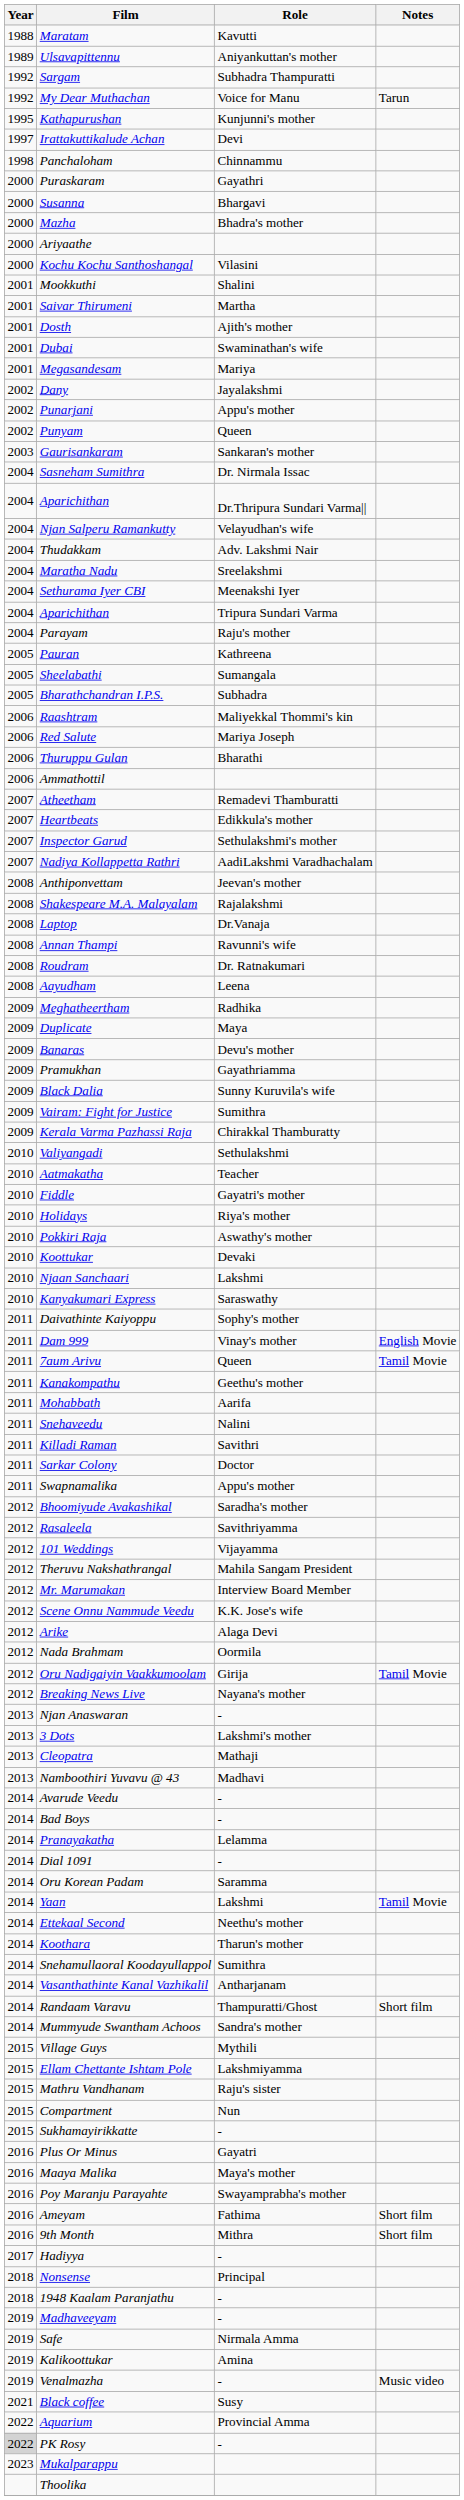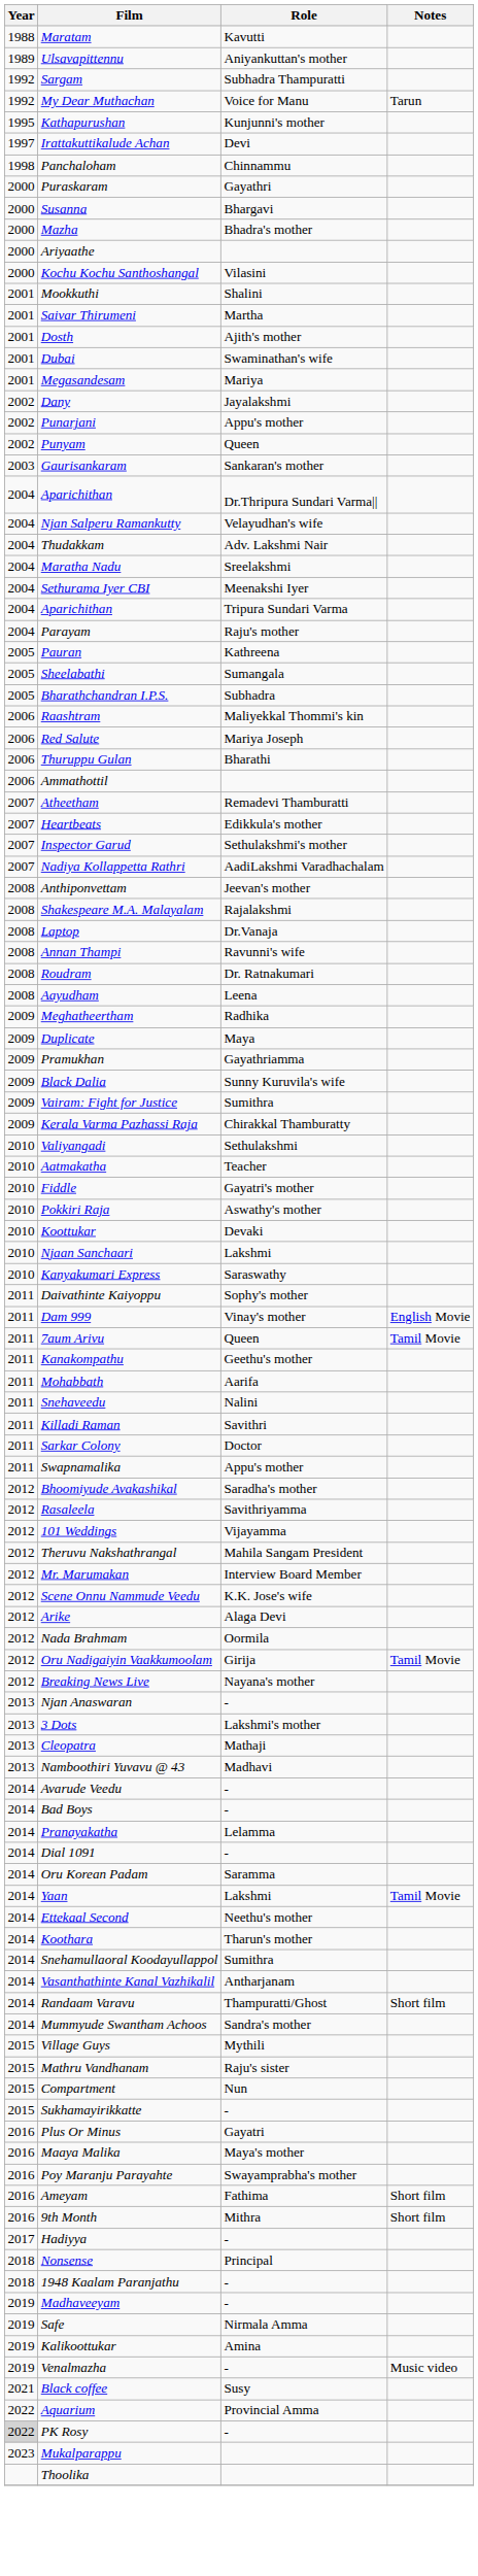 <table class="wikitable sortable">
 <tr style="background:#ccc; text-align:center;">
 <th>Year</th>
 <th>Film</th>
 <th>Role</th>
 <th>Notes</th>
 </tr>
 <tr>
 <td>1988</td>
 <td><em><a href='#'>Maratam</a></em></td>
 <td>Kavutti</td>
 <td></td>
 </tr>
 <tr>
 <td>1989</td>
 <td><em><a href='#'>Ulsavapittennu</a></em></td>
 <td>Aniyankuttan's mother</td>
 <td></td>
 </tr>
 <tr>
 <td>1992</td>
 <td><a href='#'><em>Sargam</em></a></td>
 <td>Subhadra Thampuratti</td>
 <td></td>
 </tr>
 <tr>
 <td>1992</td>
 <td><em><a href='#'>My Dear Muthachan</a></em></td>
 <td>Voice for Manu</td>
 <td>Tarun</td>
 </tr>
 <tr>
 <td>1995</td>
 <td><em><a href='#'>Kathapurushan</a></em></td>
 <td>Kunjunni's mother</td>
 <td></td>
 </tr>
 <tr>
 <td>1997</td>
 <td><em><a href='#'>Irattakuttikalude Achan</a></em></td>
 <td>Devi</td>
 <td></td>
 </tr>
 <tr>
 <td>1998</td>
 <td><em>Panchaloham</em></td>
 <td>Chinnammu</td>
 <td></td>
 </tr>
 <tr>
 <td>2000</td>
 <td><em>Puraskaram</em></td>
 <td>Gayathri</td>
 <td></td>
 </tr>
 <tr>
 <td>2000</td>
 <td><a href='#'><em>Susanna</em></a></td>
 <td>Bhargavi</td>
 <td></td>
 </tr>
 <tr>
 <td>2000</td>
 <td><em><a href='#'>Mazha</a></em></td>
 <td>Bhadra's mother</td>
 <td></td>
 </tr>
 <tr>
 <td>2000</td>
 <td><em>Ariyaathe</em></td>
 <td></td>
 <td></td>
 </tr>
 <tr>
 <td>2000</td>
 <td><em><a href='#'>Kochu Kochu Santhoshangal</a></em></td>
 <td>Vilasini</td>
 <td></td>
 </tr>
 <tr>
 <td>2001</td>
 <td><em>Mookkuthi</em></td>
 <td>Shalini</td>
 <td></td>
 </tr>
 <tr>
 <td>2001</td>
 <td><em><a href='#'>Saivar Thirumeni</a></em></td>
 <td>Martha</td>
 <td></td>
 </tr>
 <tr>
 <td>2001</td>
 <td><a href='#'><em>Dosth</em></a></td>
 <td>Ajith's mother</td>
 <td></td>
 </tr>
 <tr>
 <td>2001</td>
 <td><em><a href='#'>Dubai</a></em></td>
 <td>Swaminathan's wife</td>
 <td></td>
 </tr>
 <tr>
 <td>2001</td>
 <td><em><a href='#'>Megasandesam</a></em></td>
 <td>Mariya</td>
 <td></td>
 </tr>
 <tr>
 <td>2002</td>
 <td><a href='#'><em>Dany</em></a></td>
 <td>Jayalakshmi</td>
 <td></td>
 </tr>
 <tr>
 <td>2002</td>
 <td><em><a href='#'>Punarjani</a></em></td>
 <td>Appu's mother</td>
 <td></td>
 </tr>
 <tr>
 <td>2002</td>
 <td><em><a href='#'>Punyam</a></em></td>
 <td>Queen</td>
 <td></td>
 </tr>
 <tr>
 <td>2003</td>
 <td><em><a href='#'>Gaurisankaram</a></em></td>
 <td>Sankaran's mother</td>
-<td></td>
-</tr>
-<tr>
-<td>2004</td>
-<td><em><a href='#'>Sasneham Sumithra</a></em></td>
-<td>Dr. Nirmala Issac</td>
 <td></td>
 </tr>
 <tr>
 <td>2004</td>
 <td><em><a href='#'>Aparichithan</a></em></td>
 <td><br>Dr.Thripura Sundari Varma||</td>
 </tr>
 <tr>
 <td>2004</td>
 <td><em><a href='#'>Njan Salperu Ramankutty</a></em></td>
 <td>Velayudhan's wife</td>
 <td></td>
 </tr>
 <tr>
 <td>2004</td>
 <td><em>Thudakkam</em></td>
 <td>Adv. Lakshmi Nair</td>
 <td></td>
 </tr>
 <tr>
 <td>2004</td>
 <td><em><a href='#'>Maratha Nadu</a></em></td>
 <td>Sreelakshmi</td>
 <td></td>
 </tr>
 <tr>
 <td>2004</td>
 <td><em><a href='#'>Sethurama Iyer CBI</a></em></td>
 <td>Meenakshi Iyer</td>
 <td></td>
 </tr>
 <tr>
 <td>2004</td>
 <td><em><a href='#'>Aparichithan</a></em></td>
 <td>Tripura Sundari Varma</td>
 <td></td>
 </tr>
 <tr>
 <td>2004</td>
 <td><em>Parayam</em></td>
 <td>Raju's mother</td>
 <td></td>
 </tr>
 <tr>
 <td>2005</td>
 <td><em><a href='#'>Pauran</a></em></td>
 <td>Kathreena</td>
 <td></td>
 </tr>
 <tr>
 <td>2005</td>
 <td><em><a href='#'>Sheelabathi</a></em></td>
 <td>Sumangala</td>
 <td></td>
 </tr>
 <tr>
 <td>2005</td>
 <td><em><a href='#'>Bharathchandran I.P.S.</a></em></td>
 <td>Subhadra</td>
 <td></td>
 </tr>
 <tr>
 <td>2006</td>
 <td><em><a href='#'>Raashtram</a></em></td>
 <td>Maliyekkal Thommi's kin</td>
 <td></td>
 </tr>
 <tr>
 <td>2006</td>
 <td><a href='#'><em>Red Salute</em></a></td>
 <td>Mariya Joseph</td>
 <td></td>
 </tr>
 <tr>
 <td>2006</td>
 <td><a href='#'><em>Thuruppu Gulan</em></a></td>
 <td>Bharathi</td>
 <td></td>
 </tr>
 <tr>
 <td>2006</td>
 <td><em>Ammathottil</em></td>
 <td></td>
 <td></td>
 </tr>
 <tr>
 <td>2007</td>
 <td><em><a href='#'>Atheetham</a></em></td>
 <td>Remadevi Thamburatti</td>
 <td></td>
 </tr>
 <tr>
 <td>2007</td>
 <td><a href='#'><em>Heartbeats</em></a></td>
 <td>Edikkula's mother</td>
 <td></td>
 </tr>
 <tr>
 <td>2007</td>
 <td><a href='#'><em>Inspector Garud</em></a></td>
 <td>Sethulakshmi's mother</td>
 <td></td>
 </tr>
 <tr>
 <td>2007</td>
 <td><em><a href='#'>Nadiya Kollappetta Rathri</a></em></td>
 <td>AadiLakshmi Varadhachalam</td>
 <td></td>
 </tr>
 <tr>
 <td>2008</td>
 <td><em>Anthiponvettam</em></td>
 <td>Jeevan's mother</td>
 <td></td>
 </tr>
 <tr>
 <td>2008</td>
 <td><em><a href='#'>Shakespeare M.A. Malayalam</a></em></td>
 <td>Rajalakshmi</td>
 <td></td>
 </tr>
 <tr>
 <td>2008</td>
 <td><a href='#'><em>Laptop</em></a></td>
 <td>Dr.Vanaja</td>
 <td></td>
 </tr>
 <tr>
 <td>2008</td>
 <td><em><a href='#'>Annan Thampi</a></em></td>
 <td>Ravunni's wife</td>
 <td></td>
 </tr>
 <tr>
 <td>2008</td>
 <td><em><a href='#'>Roudram</a></em></td>
 <td>Dr. Ratnakumari</td>
 <td></td>
 </tr>
 <tr>
 <td>2008</td>
 <td><a href='#'><em>Aayudham</em></a></td>
 <td>Leena</td>
 <td></td>
 </tr>
 <tr>
 <td>2009</td>
 <td><em><a href='#'>Meghatheertham</a></em></td>
 <td>Radhika</td>
 <td></td>
 </tr>
 <tr>
 <td>2009</td>
 <td><a href='#'><em>Duplicate</em></a></td>
 <td>Maya</td>
 <td></td>
 </tr>
 <tr>
 <td>2009</td>
-<td><a href='#'><em>Banaras</em></a></td>
-<td>Devu's mother</td>
-<td></td>
-</tr>
-<tr>
-<td>2009</td>
 <td><em>Pramukhan</em></td>
 <td>Gayathriamma</td>
 <td></td>
 </tr>
 <tr>
 <td>2009</td>
 <td><em><a href='#'>Black Dalia</a></em></td>
 <td>Sunny Kuruvila's wife</td>
 <td></td>
 </tr>
 <tr>
 <td>2009</td>
 <td><em><a href='#'>Vairam: Fight for Justice</a></em></td>
 <td>Sumithra</td>
 <td></td>
 </tr>
 <tr>
 <td>2009</td>
 <td><a href='#'><em>Kerala Varma Pazhassi Raja</em></a></td>
 <td>Chirakkal Thamburatty</td>
 <td></td>
 </tr>
 <tr>
 <td>2010</td>
 <td><a href='#'><em>Valiyangadi</em></a></td>
 <td>Sethulakshmi</td>
 <td></td>
 </tr>
 <tr>
 <td>2010</td>
 <td><em><a href='#'>Aatmakatha</a></em></td>
 <td>Teacher</td>
 <td></td>
 </tr>
 <tr>
 <td>2010</td>
 <td><a href='#'><em>Fiddle</em></a></td>
 <td>Gayatri's mother</td>
-<td></td>
-</tr>
-<tr>
-<td>2010</td>
-<td><a href='#'><em>Holidays</em></a></td>
-<td>Riya's mother</td>
 <td></td>
 </tr>
 <tr>
 <td>2010</td>
 <td><a href='#'><em>Pokkiri Raja</em></a></td>
 <td>Aswathy's mother</td>
 <td></td>
 </tr>
 <tr>
 <td>2010</td>
 <td><a href='#'><em>Koottukar</em></a></td>
 <td>Devaki</td>
 <td></td>
 </tr>
 <tr>
 <td>2010</td>
 <td><em><a href='#'>Njaan Sanchaari</a></em></td>
 <td>Lakshmi</td>
 <td></td>
 </tr>
 <tr>
 <td>2010</td>
 <td><a href='#'><em>Kanyakumari Express</em></a></td>
 <td>Saraswathy</td>
 <td></td>
 </tr>
 <tr>
 <td>2011</td>
 <td><em>Daivathinte Kaiyoppu</em></td>
 <td>Sophy's mother</td>
 <td></td>
 </tr>
 <tr>
 <td>2011</td>
 <td><em><a href='#'>Dam 999</a></em></td>
 <td>Vinay's mother</td>
 <td><a href='#'>English</a> Movie</td>
 </tr>
 <tr>
 <td>2011</td>
 <td><em><a href='#'>7aum Arivu</a></em></td>
 <td>Queen</td>
 <td><a href='#'>Tamil</a> Movie</td>
 </tr>
 <tr>
 <td>2011</td>
 <td><em><a href='#'>Kanakompathu</a></em></td>
 <td>Geethu's mother</td>
 <td></td>
 </tr>
 <tr>
 <td>2011</td>
 <td><a href='#'><em>Mohabbath</em></a></td>
 <td>Aarifa</td>
 <td></td>
 </tr>
 <tr>
 <td>2011</td>
 <td><em><a href='#'>Snehaveedu</a></em></td>
 <td>Nalini</td>
 <td></td>
 </tr>
 <tr>
 <td>2011</td>
 <td><em><a href='#'>Killadi Raman</a></em></td>
 <td>Savithri</td>
 <td></td>
 </tr>
 <tr>
 <td>2011</td>
 <td><em><a href='#'>Sarkar Colony</a></em></td>
 <td>Doctor</td>
 <td></td>
 </tr>
 <tr>
 <td>2011</td>
 <td><em>Swapnamalika</em></td>
 <td>Appu's mother</td>
 <td></td>
 </tr>
 <tr>
 <td>2012</td>
 <td><em><a href='#'>Bhoomiyude Avakashikal</a></em></td>
 <td>Saradha's mother</td>
 <td></td>
 </tr>
 <tr>
 <td>2012</td>
 <td><a href='#'><em>Rasaleela</em></a></td>
 <td>Savithriyamma</td>
 <td></td>
 </tr>
 <tr>
 <td>2012</td>
 <td><em><a href='#'>101 Weddings</a></em></td>
 <td>Vijayamma</td>
 <td></td>
 </tr>
 <tr>
 <td>2012</td>
 <td><em>Theruvu Nakshathrangal</em></td>
 <td>Mahila Sangam President</td>
 <td></td>
 </tr>
 <tr>
 <td>2012</td>
 <td><em><a href='#'>Mr. Marumakan</a></em></td>
 <td>Interview Board Member</td>
 <td></td>
 </tr>
 <tr>
 <td>2012</td>
 <td><em><a href='#'>Scene Onnu Nammude Veedu</a></em></td>
 <td>K.K. Jose's wife</td>
 <td></td>
 </tr>
 <tr>
 <td>2012</td>
 <td><em><a href='#'>Arike</a></em></td>
 <td>Alaga Devi</td>
 <td></td>
 </tr>
 <tr>
 <td>2012</td>
 <td><em>Nada Brahmam</em></td>
 <td>Oormila</td>
 <td></td>
 </tr>
 <tr>
 <td>2012</td>
 <td><em><a href='#'>Oru Nadigaiyin Vaakkumoolam</a></em></td>
 <td>Girija</td>
 <td><a href='#'>Tamil</a> Movie</td>
 </tr>
 <tr>
 <td>2012</td>
 <td><em><a href='#'>Breaking News Live</a></em></td>
 <td>Nayana's mother</td>
 <td></td>
 </tr>
 <tr>
 <td>2013</td>
 <td><em>Njan Anaswaran</em></td>
 <td>-</td>
 <td></td>
 </tr>
 <tr>
 <td>2013</td>
 <td><em><a href='#'>3 Dots</a></em></td>
 <td>Lakshmi's mother</td>
 <td></td>
 </tr>
 <tr>
 <td>2013</td>
 <td><a href='#'><em>Cleopatra</em></a></td>
 <td>Mathaji</td>
 <td></td>
 </tr>
 <tr>
 <td>2013</td>
 <td><em>Namboothiri Yuvavu @ 43</em></td>
 <td>Madhavi</td>
 <td></td>
 </tr>
 <tr>
 <td>2014</td>
 <td><em>Avarude Veedu</em></td>
 <td>-</td>
 <td></td>
 </tr>
 <tr>
 <td>2014</td>
 <td><em>Bad Boys</em></td>
 <td>-</td>
 <td></td>
 </tr>
 <tr>
 <td>2014</td>
 <td><em><a href='#'>Pranayakatha</a></em></td>
 <td>Lelamma</td>
 <td></td>
 </tr>
 <tr>
 <td>2014</td>
 <td><em>Dial 1091</em></td>
 <td>-</td>
 <td></td>
 </tr>
 <tr>
 <td>2014</td>
 <td><em>Oru Korean Padam</em></td>
 <td>Saramma</td>
 <td></td>
 </tr>
 <tr>
 <td>2014</td>
 <td><a href='#'><em>Yaan</em></a></td>
 <td>Lakshmi</td>
 <td><a href='#'>Tamil</a> Movie</td>
 </tr>
 <tr>
 <td>2014</td>
 <td><em><a href='#'>Ettekaal Second</a></em></td>
 <td>Neethu's mother</td>
 <td></td>
 </tr>
 <tr>
 <td>2014</td>
 <td><em><a href='#'>Koothara</a></em></td>
 <td>Tharun's mother</td>
 <td></td>
 </tr>
 <tr>
 <td>2014</td>
 <td><em>Snehamullaoral Koodayullappol</em></td>
 <td>Sumithra</td>
 <td></td>
 </tr>
 <tr>
 <td>2014</td>
 <td><em><a href='#'>Vasanthathinte Kanal Vazhikalil</a></em></td>
 <td>Antharjanam</td>
 <td></td>
 </tr>
 <tr>
 <td>2014</td>
 <td><em>Randaam Varavu</em></td>
 <td>Thampuratti/Ghost</td>
 <td>Short film</td>
 </tr>
 <tr>
 <td>2014</td>
 <td><em>Mummyude Swantham Achoos</em></td>
 <td>Sandra's mother</td>
 <td></td>
 </tr>
 <tr>
 <td>2015</td>
 <td><em>Village Guys</em></td>
 <td>Mythili</td>
 <td></td>
 </tr>
 <tr>
 <td>2015</td>
-<td><em><a href='#'>Ellam Chettante Ishtam Pole</a></em></td>
-<td>Lakshmiyamma</td>
-<td></td>
-</tr>
-<tr>
-<td>2015</td>
 <td><em>Mathru Vandhanam</em></td>
 <td>Raju's sister</td>
 <td></td>
 </tr>
 <tr>
 <td>2015</td>
 <td><em>Compartment</em></td>
 <td>Nun</td>
 <td></td>
 </tr>
 <tr>
 <td>2015</td>
 <td><em>Sukhamayirikkatte</em></td>
 <td>-</td>
 <td></td>
 </tr>
 <tr>
 <td>2016</td>
 <td><em>Plus Or Minus</em></td>
 <td>Gayatri</td>
 <td></td>
 </tr>
 <tr>
 <td>2016</td>
 <td><em>Maaya Malika</em></td>
 <td>Maya's mother</td>
 <td></td>
 </tr>
 <tr>
 <td>2016</td>
 <td><em>Poy Maranju Parayahte</em></td>
 <td>Swayamprabha's mother</td>
 <td></td>
 </tr>
 <tr>
 <td>2016</td>
 <td><em>Ameyam</em></td>
 <td>Fathima</td>
 <td>Short film</td>
 </tr>
 <tr>
 <td>2016</td>
 <td><em>9th Month</em></td>
 <td>Mithra</td>
 <td>Short film</td>
 </tr>
 <tr>
 <td>2017</td>
 <td><em>Hadiyya</em></td>
 <td>-</td>
 <td></td>
 </tr>
 <tr>
 <td>2018</td>
 <td><a href='#'><em>Nonsense</em></a></td>
 <td>Principal</td>
 <td></td>
 </tr>
 <tr>
 <td>2018</td>
 <td><em>1948 Kaalam Paranjathu</em></td>
 <td>-</td>
 <td></td>
 </tr>
 <tr>
 <td>2019</td>
 <td><em><a href='#'>Madhaveeyam</a></em></td>
 <td>-</td>
 <td></td>
 </tr>
 <tr>
 <td>2019</td>
 <td><em>Safe</em></td>
 <td>Nirmala Amma</td>
 <td></td>
 </tr>
 <tr>
 <td>2019</td>
 <td><em>Kalikoottukar</em></td>
 <td>Amina</td>
 <td></td>
 </tr>
 <tr>
 <td>2019</td>
 <td><em>Venalmazha</em></td>
 <td>-</td>
 <td>Music video</td>
 </tr>
 <tr>
 <td>2021</td>
 <td><a href='#'><em>Black coffee</em></a></td>
 <td>Susy</td>
 <td></td>
 </tr>
 <tr>
 <td>2022</td>
 <td><em><a href='#'>Aquarium</a></em></td>
 <td>Provincial Amma</td>
 <td></td>
 </tr>
 <tr>
 <td style="background: lightgrey;">2022</td>
 <td><em>PK Rosy</em></td>
 <td>-</td>
 <td></td>
 </tr>
 <tr>
 <td>2023</td>
 <td><em><a href='#'>Mukalparappu</a></em></td>
 <td></td>
 <td></td>
 </tr>
 <tr>
 <td></td>
 <td><em>Thoolika</em></td>
 <td></td>
 <td></td>
 </tr>
 <tr>
 </tr>
 </table>
